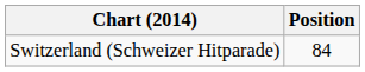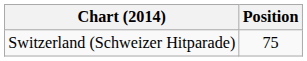 <table class="wikitable">
 <tr>
 <th>Chart (2014)</th>
 <th>Position</th>
 </tr>
 <tr>
 <td>Switzerland (Schweizer Hitparade)</td>
-<td style="text-align:center">84</td>
+<td style="text-align:center">75</td>
 </tr>
 </table>
